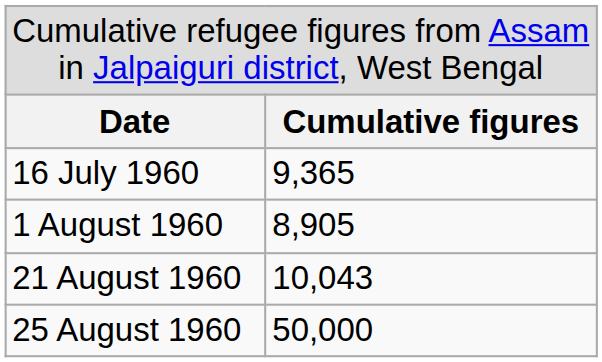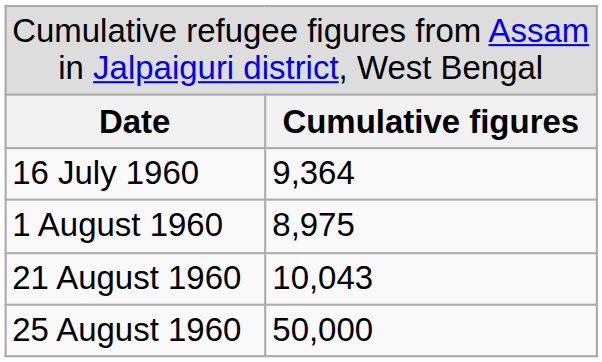 <table class="wikitable" style="float:right; margin-left: 10px;">
 <tr style="background:#ddd;">
 <td colspan="8" style="text-align:center;">Cumulative refugee figures from <a href='#'>Assam</a><br>in <a href='#'>Jalpaiguri district</a>, West Bengal</td>
 </tr>
 <tr style="background:#f0f0f0; text-align:left;">
 <th>Date</th>
 <th>Cumulative figures</th>
 </tr>
 <tr>
 <td>16 July 1960</td>
-<td>9,365</td>
+<td>9,364</td>
 </tr>
 <tr>
 <td>1 August 1960</td>
-<td>8,905</td>
+<td>8,975</td>
 </tr>
 <tr>
 <td>21 August 1960</td>
 <td>10,043</td>
 </tr>
 <tr>
 <td>25 August 1960</td>
 <td>50,000</td>
 </tr>
 </table>
